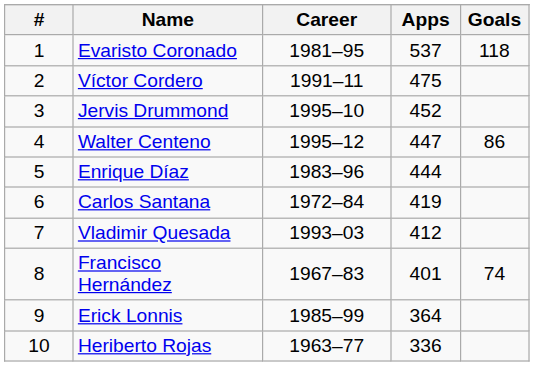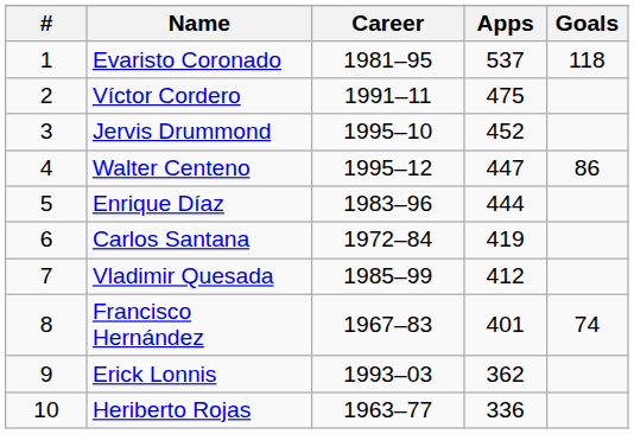 <table class="wikitable" style="text-align: center">
 <tr>
 </tr>
 <tr>
 <th width=50px>#</th>
 <th width=150px>Name</th>
 <th width=100px>Career</th>
 <th width=50px>Apps</th>
 <th width=50px>Goals</th>
 </tr>
 <tr>
 <td>1</td>
 <td align=left><a href='#'>Evaristo Coronado</a></td>
 <td>1981–95</td>
 <td>537</td>
 <td>118</td>
 </tr>
 <tr>
 <td>2</td>
 <td align=left><a href='#'>Víctor Cordero</a></td>
 <td>1991–11</td>
 <td>475</td>
 <td></td>
 </tr>
 <tr>
 <td>3</td>
 <td align=left><a href='#'>Jervis Drummond</a></td>
 <td>1995–10</td>
 <td>452</td>
 <td></td>
 </tr>
 <tr>
 <td>4</td>
 <td align=left><a href='#'>Walter Centeno</a></td>
 <td>1995–12</td>
 <td>447</td>
 <td>86</td>
 </tr>
 <tr>
 <td>5</td>
 <td align=left><a href='#'>Enrique Díaz</a></td>
 <td>1983–96</td>
 <td>444</td>
 <td></td>
 </tr>
 <tr>
 <td>6</td>
 <td align=left><a href='#'>Carlos Santana</a></td>
 <td>1972–84</td>
 <td>419</td>
 <td></td>
 </tr>
 <tr>
 <td>7</td>
 <td align=left><a href='#'>Vladimir Quesada</a></td>
-<td>1993–03</td>
+<td>1985–99</td>
 <td>412</td>
 <td></td>
 </tr>
 <tr>
 <td>8</td>
 <td align=left><a href='#'>Francisco Hernández</a></td>
 <td>1967–83</td>
 <td>401</td>
 <td>74</td>
 </tr>
 <tr>
 <td>9</td>
 <td align=left><a href='#'>Erick Lonnis</a></td>
-<td>1985–99</td>
-<td>364</td>
+<td>1993–03</td>
+<td>362</td>
 <td></td>
 </tr>
 <tr>
 <td>10</td>
 <td align=left><a href='#'>Heriberto Rojas</a></td>
 <td>1963–77</td>
 <td>336</td>
 <td></td>
 </tr>
 </table>
